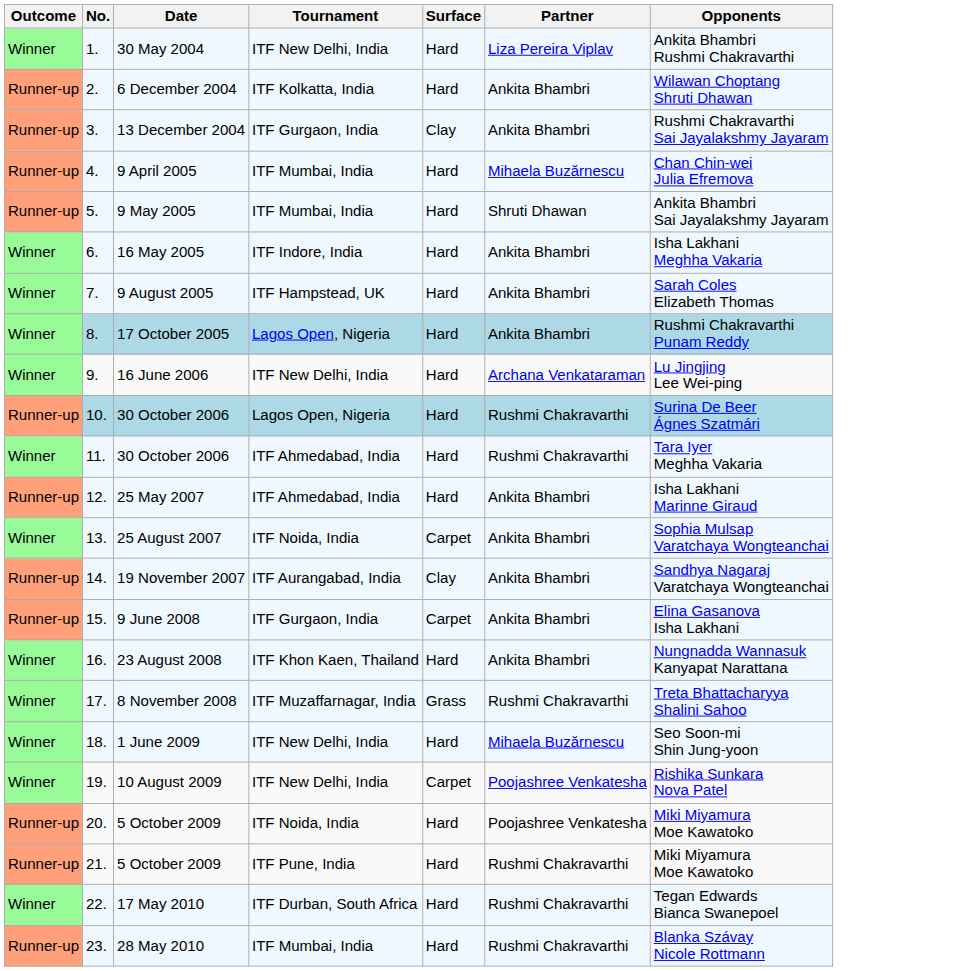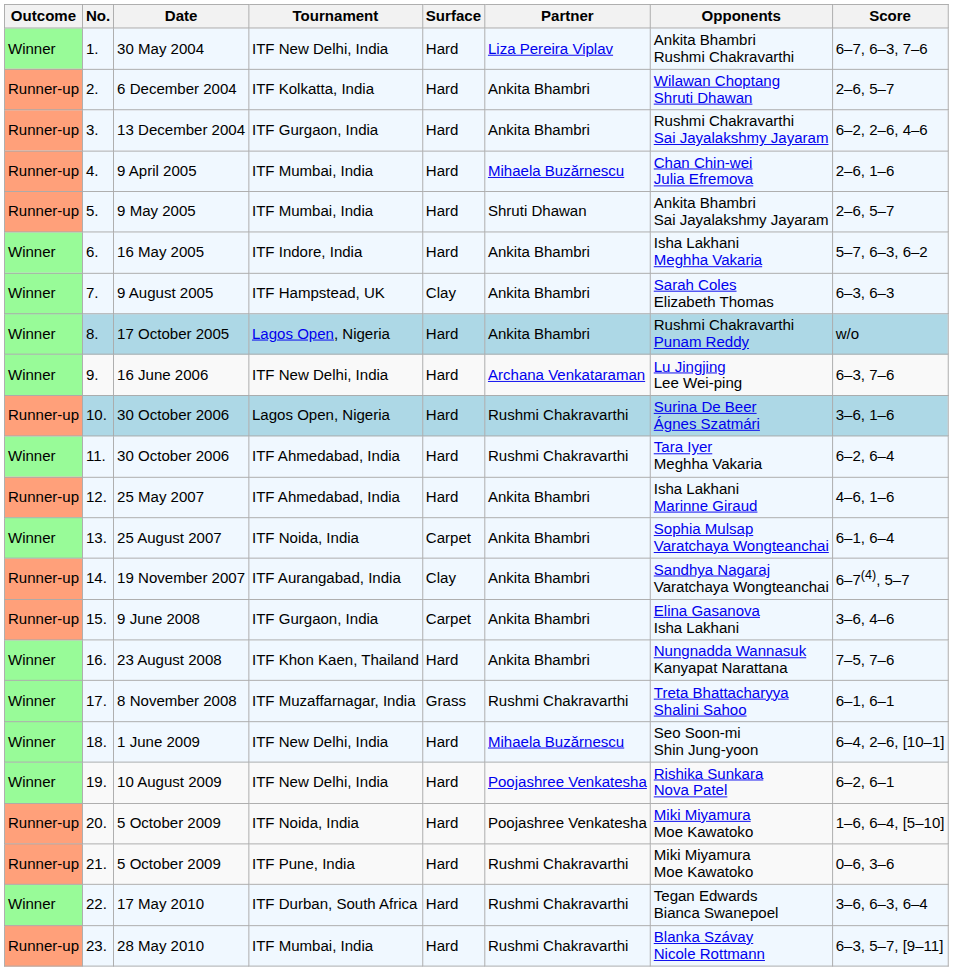 <table class="sortable wikitable">
 <tr>
 <th>Outcome</th>
 <th>No.</th>
 <th>Date</th>
 <th>Tournament</th>
 <th>Surface</th>
 <th>Partner</th>
 <th>Opponents</th>
+<th class="unsortable">Score</th>
 </tr>
 <tr style="background:#f0f8ff;">
 <td bgcolor="98FB98">Winner</td>
 <td>1.</td>
 <td>30 May 2004</td>
 <td>ITF New Delhi, India</td>
 <td>Hard</td>
 <td> <a href='#'>Liza Pereira Viplav</a></td>
 <td> Ankita Bhambri <br>  Rushmi Chakravarthi</td>
+<td>6–7, 6–3, 7–6</td>
 </tr>
 <tr style="background:#f0f8ff;">
 <td bgcolor="FFA07A">Runner-up</td>
 <td>2.</td>
 <td>6 December 2004</td>
 <td>ITF Kolkatta, India</td>
 <td>Hard</td>
 <td> Ankita Bhambri</td>
 <td> <a href='#'>Wilawan Choptang</a> <br>  <a href='#'>Shruti Dhawan</a></td>
+<td>2–6, 5–7</td>
 </tr>
 <tr style="background:#f0f8ff;">
 <td bgcolor="FFA07A">Runner-up</td>
 <td>3.</td>
 <td>13 December 2004</td>
 <td>ITF Gurgaon, India</td>
-<td>Clay</td>
+<td>Hard</td>
 <td> Ankita Bhambri</td>
 <td> Rushmi Chakravarthi <br>  <a href='#'>Sai Jayalakshmy Jayaram</a></td>
+<td>6–2, 2–6, 4–6</td>
 </tr>
 <tr style="background:#f0f8ff;">
 <td bgcolor="FFA07A">Runner-up</td>
 <td>4.</td>
 <td>9 April 2005</td>
 <td>ITF Mumbai, India</td>
 <td>Hard</td>
 <td> <a href='#'>Mihaela Buzărnescu</a></td>
 <td> <a href='#'>Chan Chin-wei</a> <br>  <a href='#'>Julia Efremova</a></td>
+<td>2–6, 1–6</td>
 </tr>
 <tr style="background:#f0f8ff;">
 <td bgcolor="FFA07A">Runner-up</td>
 <td>5.</td>
 <td>9 May 2005</td>
 <td>ITF Mumbai, India</td>
 <td>Hard</td>
 <td> Shruti Dhawan</td>
 <td> Ankita Bhambri <br>  Sai Jayalakshmy Jayaram</td>
+<td>2–6, 5–7</td>
 </tr>
 <tr style="background:#f0f8ff;">
 <td bgcolor="98FB98">Winner</td>
 <td>6.</td>
 <td>16 May 2005</td>
 <td>ITF Indore, India</td>
 <td>Hard</td>
 <td> Ankita Bhambri</td>
 <td> Isha Lakhani <br>  <a href='#'>Meghha Vakaria</a></td>
+<td>5–7, 6–3, 6–2</td>
 </tr>
 <tr style="background:#f0f8ff;">
 <td bgcolor="98FB98">Winner</td>
 <td>7.</td>
 <td>9 August 2005</td>
 <td>ITF Hampstead, UK</td>
-<td>Hard</td>
+<td>Clay</td>
 <td> Ankita Bhambri</td>
 <td> <a href='#'>Sarah Coles</a> <br>  Elizabeth Thomas</td>
+<td>6–3, 6–3</td>
 </tr>
 <tr style="background:lightblue;">
 <td bgcolor="98FB98">Winner</td>
 <td>8.</td>
 <td>17 October 2005</td>
 <td><a href='#'>Lagos Open</a>, Nigeria</td>
 <td>Hard</td>
 <td> Ankita Bhambri</td>
 <td> Rushmi Chakravarthi <br>  <a href='#'>Punam Reddy</a></td>
+<td>w/o</td>
 </tr>
 <tr>
 <td bgcolor="98FB98">Winner</td>
 <td>9.</td>
 <td>16 June 2006</td>
 <td>ITF New Delhi, India</td>
 <td>Hard</td>
 <td> <a href='#'>Archana Venkataraman</a></td>
 <td> <a href='#'>Lu Jingjing</a> <br>  Lee Wei-ping</td>
+<td>6–3, 7–6</td>
 </tr>
 <tr style="background:lightblue;">
 <td bgcolor="FFA07A">Runner-up</td>
 <td>10.</td>
 <td>30 October 2006</td>
 <td>Lagos Open, Nigeria</td>
 <td>Hard</td>
 <td> Rushmi Chakravarthi</td>
 <td> <a href='#'>Surina De Beer</a> <br>  <a href='#'>Ágnes Szatmári</a></td>
+<td>3–6, 1–6</td>
 </tr>
 <tr style="background:#f0f8ff;">
 <td bgcolor="98FB98">Winner</td>
 <td>11.</td>
 <td>30 October 2006</td>
 <td>ITF Ahmedabad, India</td>
 <td>Hard</td>
 <td> Rushmi Chakravarthi</td>
 <td> <a href='#'>Tara Iyer</a> <br>  Meghha Vakaria</td>
+<td>6–2, 6–4</td>
 </tr>
 <tr style="background:#f0f8ff;">
 <td bgcolor="FFA07A">Runner-up</td>
 <td>12.</td>
 <td>25 May 2007</td>
 <td>ITF Ahmedabad, India</td>
 <td>Hard</td>
 <td> Ankita Bhambri</td>
 <td> Isha Lakhani <br>  <a href='#'>Marinne Giraud</a></td>
+<td>4–6, 1–6</td>
 </tr>
 <tr style="background:#f0f8ff;">
 <td bgcolor="98FB98">Winner</td>
 <td>13.</td>
 <td>25 August 2007</td>
 <td>ITF Noida, India</td>
 <td>Carpet</td>
 <td> Ankita Bhambri</td>
 <td> <a href='#'>Sophia Mulsap</a> <br>  <a href='#'>Varatchaya Wongteanchai</a></td>
+<td>6–1, 6–4</td>
 </tr>
 <tr style="background:#f0f8ff;">
 <td bgcolor="FFA07A">Runner-up</td>
 <td>14.</td>
 <td>19 November 2007</td>
 <td>ITF Aurangabad, India</td>
 <td>Clay</td>
 <td> Ankita Bhambri</td>
 <td> <a href='#'>Sandhya Nagaraj</a> <br>  Varatchaya Wongteanchai</td>
+<td>6–7<sup>(4)</sup>, 5–7</td>
 </tr>
 <tr style="background:#f0f8ff;">
 <td bgcolor="FFA07A">Runner-up</td>
 <td>15.</td>
 <td>9 June 2008</td>
 <td>ITF Gurgaon, India</td>
 <td>Carpet</td>
 <td> Ankita Bhambri</td>
 <td> <a href='#'>Elina Gasanova</a> <br>  Isha Lakhani</td>
+<td>3–6, 4–6</td>
 </tr>
 <tr style="background:#f0f8ff;">
 <td bgcolor="98FB98">Winner</td>
 <td>16.</td>
 <td>23 August 2008</td>
 <td>ITF Khon Kaen, Thailand</td>
 <td>Hard</td>
 <td> Ankita Bhambri</td>
 <td> <a href='#'>Nungnadda Wannasuk</a> <br>  Kanyapat Narattana</td>
+<td>7–5, 7–6</td>
 </tr>
 <tr style="background:#f0f8ff;">
 <td bgcolor="98FB98">Winner</td>
 <td>17.</td>
 <td>8 November 2008</td>
 <td>ITF Muzaffarnagar, India</td>
 <td>Grass</td>
 <td> Rushmi Chakravarthi</td>
 <td> <a href='#'>Treta Bhattacharyya</a> <br>  <a href='#'>Shalini Sahoo</a></td>
+<td>6–1, 6–1</td>
 </tr>
 <tr style="background:#f0f8ff;">
 <td bgcolor="98FB98">Winner</td>
 <td>18.</td>
 <td>1 June 2009</td>
 <td>ITF New Delhi, India</td>
 <td>Hard</td>
 <td> <a href='#'>Mihaela Buzărnescu</a></td>
 <td> Seo Soon-mi <br>  Shin Jung-yoon</td>
+<td>6–4, 2–6, [10–1]</td>
 </tr>
 <tr>
 <td bgcolor="98FB98">Winner</td>
 <td>19.</td>
 <td>10 August 2009</td>
 <td>ITF New Delhi, India</td>
-<td>Carpet</td>
+<td>Hard</td>
 <td> <a href='#'>Poojashree Venkatesha</a></td>
 <td> <a href='#'>Rishika Sunkara</a> <br>  <a href='#'>Nova Patel</a></td>
+<td>6–2, 6–1</td>
 </tr>
 <tr>
 <td bgcolor="FFA07A">Runner-up</td>
 <td>20.</td>
 <td>5 October 2009</td>
 <td>ITF Noida, India</td>
 <td>Hard</td>
 <td> Poojashree Venkatesha</td>
 <td> <a href='#'>Miki Miyamura</a> <br>  Moe Kawatoko</td>
+<td>1–6, 6–4, [5–10]</td>
 </tr>
 <tr>
 <td bgcolor="FFA07A">Runner-up</td>
 <td>21.</td>
 <td>5 October 2009</td>
 <td>ITF Pune, India</td>
 <td>Hard</td>
 <td> Rushmi Chakravarthi</td>
 <td> Miki Miyamura <br>  Moe Kawatoko</td>
+<td>0–6, 3–6</td>
 </tr>
 <tr style="background:#f0f8ff;">
 <td bgcolor="98FB98">Winner</td>
 <td>22.</td>
 <td>17 May 2010</td>
 <td>ITF Durban, South Africa</td>
 <td>Hard</td>
 <td> Rushmi Chakravarthi</td>
 <td> Tegan Edwards <br>  Bianca Swanepoel</td>
+<td>3–6, 6–3, 6–4</td>
 </tr>
 <tr style="background:#f0f8ff;">
 <td bgcolor="FFA07A">Runner-up</td>
 <td>23.</td>
 <td>28 May 2010</td>
 <td>ITF Mumbai, India</td>
 <td>Hard</td>
 <td> Rushmi Chakravarthi</td>
 <td> <a href='#'>Blanka Szávay</a> <br>  <a href='#'>Nicole Rottmann</a></td>
+<td>6–3, 5–7, [9–11]</td>
 </tr>
 </table>
